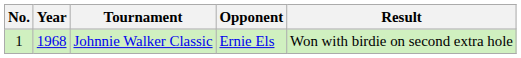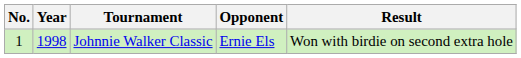 <table class="wikitable" style="font-size:95%;">
 <tr>
 <th>No.</th>
 <th>Year</th>
 <th>Tournament</th>
 <th>Opponent</th>
 <th>Result</th>
 </tr>
 <tr style="background:#D0F0C0;">
 <td align=center>1</td>
-<td><a href='#'>1968</a></td>
+<td><a href='#'>1998</a></td>
 <td><a href='#'>Johnnie Walker Classic</a></td>
 <td> <a href='#'>Ernie Els</a></td>
 <td>Won with birdie on second extra hole</td>
 </tr>
 </table>
